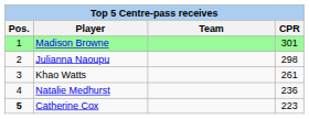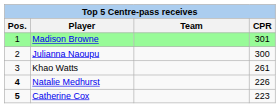 <table class=wikitable style=font-size:90%>
 <tr>
 <th colspan=6 style=background:#ABCDEF>Top 5 Centre-pass receives</th>
 </tr>
 <tr>
 <th width=35px>Pos.</th>
 <th width=160px>Player</th>
 <th width=180px>Team</th>
 <th width=35px>CPR</th>
 </tr>
 <tr bgcolor=palegreen>
 <td align=center>1</td>
 <td><a href='#'>Madison Browne</a></td>
 <td></td>
 <td align=center>301</td>
 </tr>
 <tr>
 <td align=center>2</td>
 <td><a href='#'>Julianna Naoupu</a></td>
 <td></td>
-<td align=center>298</td>
+<td align=center>300</td>
 </tr>
 <tr>
 <td align=center>3</td>
 <td>Khao Watts</td>
 <td></td>
 <td align=center>261</td>
 </tr>
 <tr>
-<td align=center>4</td>
+<td align=center><strong>4</strong></td>
 <td><a href='#'>Natalie Medhurst</a></td>
 <td></td>
-<td align=center>236</td>
+<td align=center>226</td>
 </tr>
 <tr>
 <td align=center><strong>5</strong></td>
 <td><a href='#'>Catherine Cox</a></td>
 <td></td>
 <td align=center>223</td>
 </tr>
 </table>
